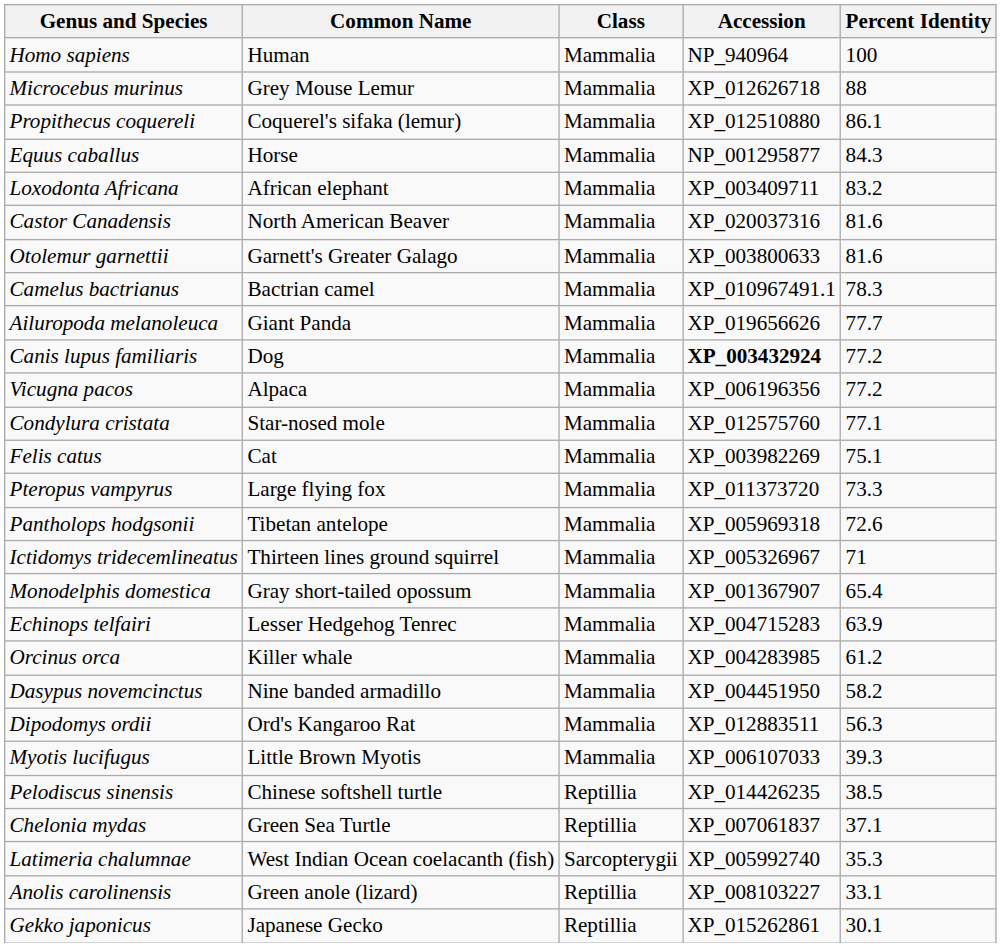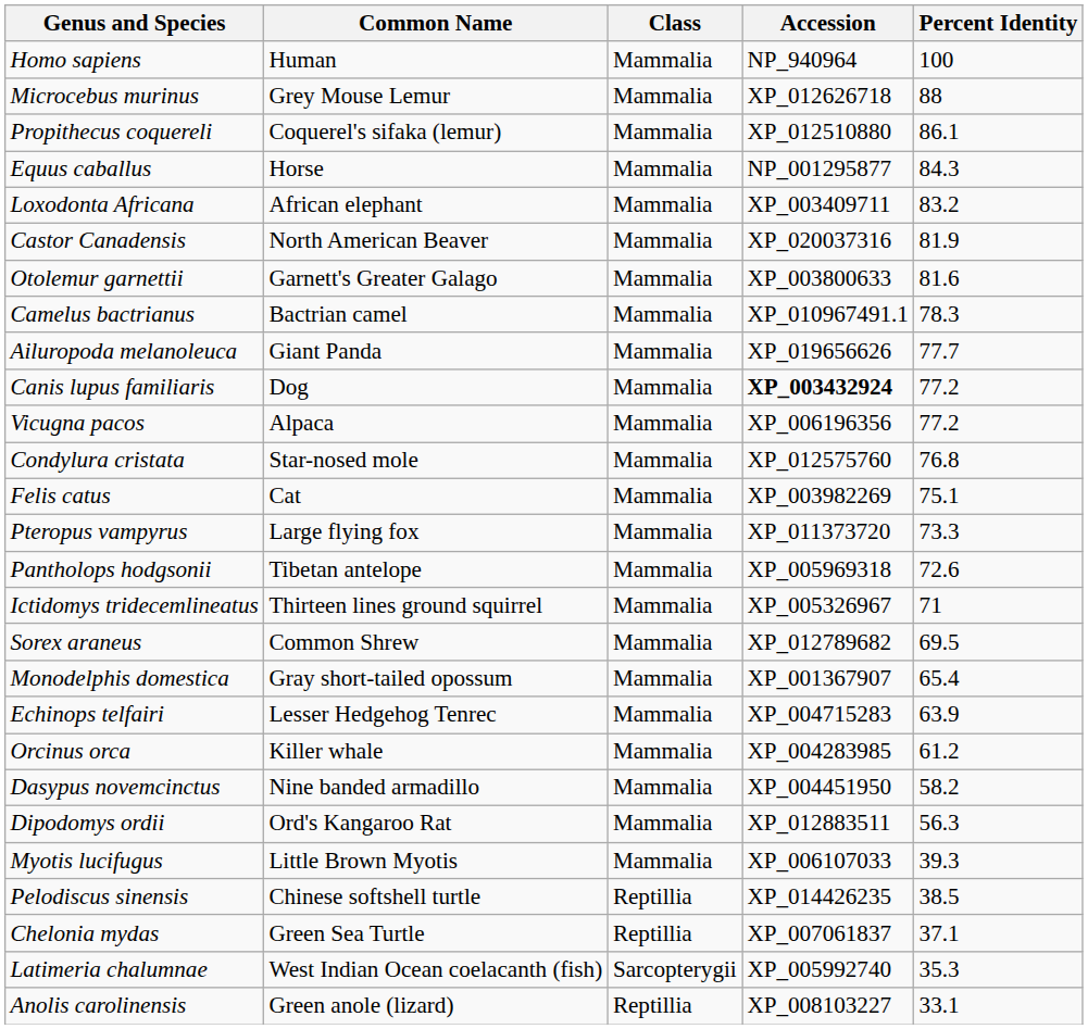 <table class="wikitable">
 <tr>
 <th>Genus and Species</th>
 <th>Common Name</th>
 <th>Class</th>
 <th>Accession</th>
 <th>Percent Identity</th>
 </tr>
 <tr>
 <td><em>Homo sapiens</em></td>
 <td>Human</td>
 <td>Mammalia</td>
 <td>NP_940964</td>
 <td>100</td>
 </tr>
 <tr>
 <td><em>Microcebus murinus</em></td>
 <td>Grey Mouse Lemur</td>
 <td>Mammalia</td>
 <td>XP_012626718</td>
 <td>88</td>
 </tr>
 <tr>
 <td><em>Propithecus coquereli</em></td>
 <td>Coquerel's sifaka (lemur)</td>
 <td>Mammalia</td>
 <td>XP_012510880</td>
 <td>86.1</td>
 </tr>
 <tr>
 <td><em>Equus caballus</em></td>
 <td>Horse</td>
 <td>Mammalia</td>
 <td>NP_001295877</td>
 <td>84.3</td>
 </tr>
 <tr>
 <td><em>Loxodonta Africana</em></td>
 <td>African elephant</td>
 <td>Mammalia</td>
 <td>XP_003409711</td>
 <td>83.2</td>
 </tr>
 <tr>
 <td><em>Castor Canadensis</em></td>
 <td>North American Beaver</td>
 <td>Mammalia</td>
 <td>XP_020037316</td>
-<td>81.6</td>
+<td>81.9</td>
 </tr>
 <tr>
 <td><em>Otolemur garnettii</em></td>
 <td>Garnett's Greater Galago</td>
 <td>Mammalia</td>
 <td>XP_003800633</td>
 <td>81.6</td>
 </tr>
 <tr>
 <td><em>Camelus bactrianus</em></td>
 <td>Bactrian camel</td>
 <td>Mammalia</td>
 <td>XP_010967491.1</td>
 <td>78.3</td>
 </tr>
 <tr>
 <td><em>Ailuropoda melanoleuca</em></td>
 <td>Giant Panda</td>
 <td>Mammalia</td>
 <td>XP_019656626</td>
 <td>77.7</td>
 </tr>
 <tr>
 <td><em>Canis lupus familiaris</em></td>
 <td>Dog</td>
 <td>Mammalia</td>
 <td><strong>XP_003432924</strong></td>
 <td>77.2</td>
 </tr>
 <tr>
 <td><em>Vicugna pacos</em></td>
 <td>Alpaca</td>
 <td>Mammalia</td>
 <td>XP_006196356</td>
 <td>77.2</td>
 </tr>
 <tr>
 <td><em>Condylura cristata</em></td>
 <td>Star-nosed mole</td>
 <td>Mammalia</td>
 <td>XP_012575760</td>
-<td>77.1</td>
+<td>76.8</td>
 </tr>
 <tr>
 <td><em>Felis catus</em></td>
 <td>Cat</td>
 <td>Mammalia</td>
 <td>XP_003982269</td>
 <td>75.1</td>
 </tr>
 <tr>
 <td><em>Pteropus vampyrus</em></td>
 <td>Large flying fox</td>
 <td>Mammalia</td>
 <td>XP_011373720</td>
 <td>73.3</td>
 </tr>
 <tr>
 <td><em>Pantholops hodgsonii</em></td>
 <td>Tibetan antelope</td>
 <td>Mammalia</td>
 <td>XP_005969318</td>
 <td>72.6</td>
 </tr>
 <tr>
 <td><em>Ictidomys tridecemlineatus</em></td>
 <td>Thirteen lines ground squirrel</td>
 <td>Mammalia</td>
 <td>XP_005326967</td>
 <td>71</td>
+</tr>
+<tr>
+<td><em>Sorex araneus</em></td>
+<td>Common Shrew</td>
+<td>Mammalia</td>
+<td>XP_012789682</td>
+<td>69.5</td>
 </tr>
 <tr>
 <td><em>Monodelphis domestica</em></td>
 <td>Gray short-tailed opossum</td>
 <td>Mammalia</td>
 <td>XP_001367907</td>
 <td>65.4</td>
 </tr>
 <tr>
 <td><em>Echinops telfairi</em></td>
 <td>Lesser Hedgehog Tenrec</td>
 <td>Mammalia</td>
 <td>XP_004715283</td>
 <td>63.9</td>
 </tr>
 <tr>
 <td><em>Orcinus orca</em></td>
 <td>Killer whale</td>
 <td>Mammalia</td>
 <td>XP_004283985</td>
 <td>61.2</td>
 </tr>
 <tr>
 <td><em>Dasypus novemcinctus</em></td>
 <td>Nine banded armadillo</td>
 <td>Mammalia</td>
 <td>XP_004451950</td>
 <td>58.2</td>
 </tr>
 <tr>
 <td><em>Dipodomys ordii</em></td>
 <td>Ord's Kangaroo Rat</td>
 <td>Mammalia</td>
 <td>XP_012883511</td>
 <td>56.3</td>
 </tr>
 <tr>
 <td><em>Myotis lucifugus</em></td>
 <td>Little Brown Myotis</td>
 <td>Mammalia</td>
 <td>XP_006107033</td>
 <td>39.3</td>
 </tr>
 <tr>
 <td><em>Pelodiscus sinensis</em></td>
 <td>Chinese softshell turtle</td>
 <td>Reptillia</td>
 <td>XP_014426235</td>
 <td>38.5</td>
 </tr>
 <tr>
 <td><em>Chelonia mydas</em></td>
 <td>Green Sea Turtle</td>
 <td>Reptillia</td>
 <td>XP_007061837</td>
 <td>37.1</td>
 </tr>
 <tr>
 <td><em>Latimeria chalumnae</em></td>
 <td>West Indian Ocean coelacanth (fish)</td>
 <td>Sarcopterygii</td>
 <td>XP_005992740</td>
 <td>35.3</td>
 </tr>
 <tr>
 <td><em>Anolis carolinensis</em></td>
 <td>Green anole (lizard)</td>
 <td>Reptillia</td>
 <td>XP_008103227</td>
 <td>33.1</td>
 </tr>
-<tr>
-<td><em>Gekko japonicus</em></td>
-<td>Japanese Gecko</td>
-<td>Reptillia</td>
-<td>XP_015262861</td>
-<td>30.1</td>
-</tr>
 </table>
